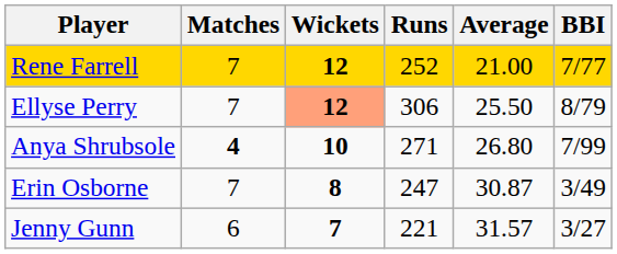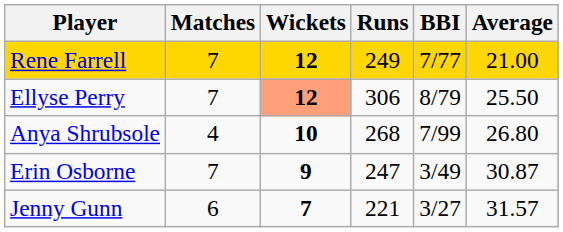 <table class="wikitable" style="text-align:center">
 <tr>
 <th>Player</th>
 <th>Matches</th>
 <th>Wickets</th>
 <th>Runs</th>
+<th>BBI</th>
 <th>Average</th>
-<th>BBI</th>
 </tr>
 <tr style="background:gold">
 <td align=left><a href='#'>Rene Farrell</a></td>
 <td>7</td>
 <td><strong>12</strong></td>
-<td>252</td>
+<td>249</td>
+<td>7/77</td>
 <td>21.00</td>
-<td>7/77</td>
 </tr>
 <tr>
 <td align=left><a href='#'>Ellyse Perry</a></td>
 <td>7</td>
 <td style="background: lightsalmon;"><strong>12</strong></td>
 <td>306</td>
+<td>8/79</td>
 <td>25.50</td>
-<td>8/79</td>
 </tr>
 <tr>
 <td align=left><a href='#'>Anya Shrubsole</a></td>
-<td><strong>4</strong></td>
+<td>4</td>
 <td><strong>10</strong></td>
-<td>271</td>
+<td>268</td>
+<td>7/99</td>
 <td>26.80</td>
-<td>7/99</td>
 </tr>
 <tr>
 <td align=left><a href='#'>Erin Osborne</a></td>
 <td>7</td>
-<td><strong>8</strong></td>
+<td><strong>9</strong></td>
 <td>247</td>
+<td>3/49</td>
 <td>30.87</td>
-<td>3/49</td>
 </tr>
 <tr>
 <td align=left><a href='#'>Jenny Gunn</a></td>
 <td>6</td>
 <td><strong>7</strong></td>
 <td>221</td>
+<td>3/27</td>
 <td>31.57</td>
-<td>3/27</td>
 </tr>
 </table>
